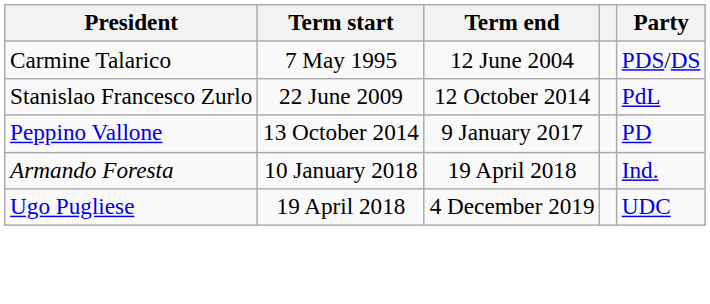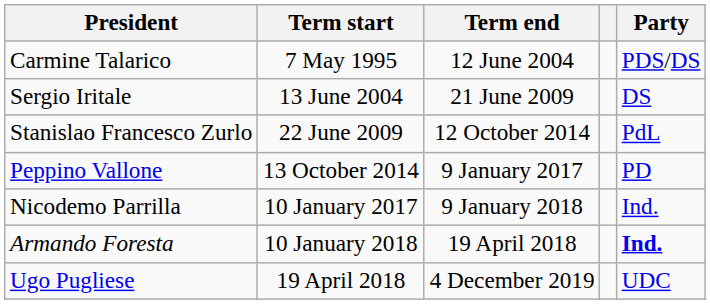 <table class="wikitable">
 <tr>
 <th>President</th>
 <th>Term start</th>
 <th>Term end</th>
 <th class=unsortable> </th>
 <th>Party</th>
 </tr>
 <tr>
 <td>Carmine Talarico</td>
 <td align=center>7 May 1995</td>
 <td align=center>12 June 2004</td>
 <td bgcolor=></td>
 <td><a href='#'>PDS</a>/<a href='#'>DS</a></td>
 </tr>
 <tr>
+<td>Sergio Iritale</td>
+<td align=center>13 June 2004</td>
+<td align=center>21 June 2009</td>
+<td bgcolor=></td>
+<td><a href='#'>DS</a></td>
+</tr>
+<tr>
 <td>Stanislao Francesco Zurlo</td>
 <td align=center>22 June 2009</td>
 <td align=center>12 October 2014</td>
 <td bgcolor=></td>
 <td><a href='#'>PdL</a></td>
 </tr>
 <tr>
 <td><a href='#'>Peppino Vallone</a></td>
 <td align=center>13 October 2014</td>
 <td align=center>9 January 2017</td>
 <td bgcolor=></td>
 <td><a href='#'>PD</a></td>
 </tr>
 <tr>
+<td>Nicodemo Parrilla</td>
+<td align=center>10 January 2017</td>
+<td align=center>9 January 2018</td>
+<td bgcolor=></td>
+<td><a href='#'>Ind.</a></td>
+</tr>
+<tr>
 <td><em>Armando Foresta</em></td>
 <td align=center>10 January 2018</td>
 <td align=center>19 April 2018</td>
 <td bgcolor=></td>
-<td><a href='#'>Ind.</a></td>
+<td><strong><a href='#'>Ind.</a></strong></td>
 </tr>
 <tr>
 <td><a href='#'>Ugo Pugliese</a></td>
 <td align=center>19 April 2018</td>
 <td align=center>4 December 2019</td>
 <td bgcolor=></td>
 <td><a href='#'>UDC</a></td>
 </tr>
 </table>
